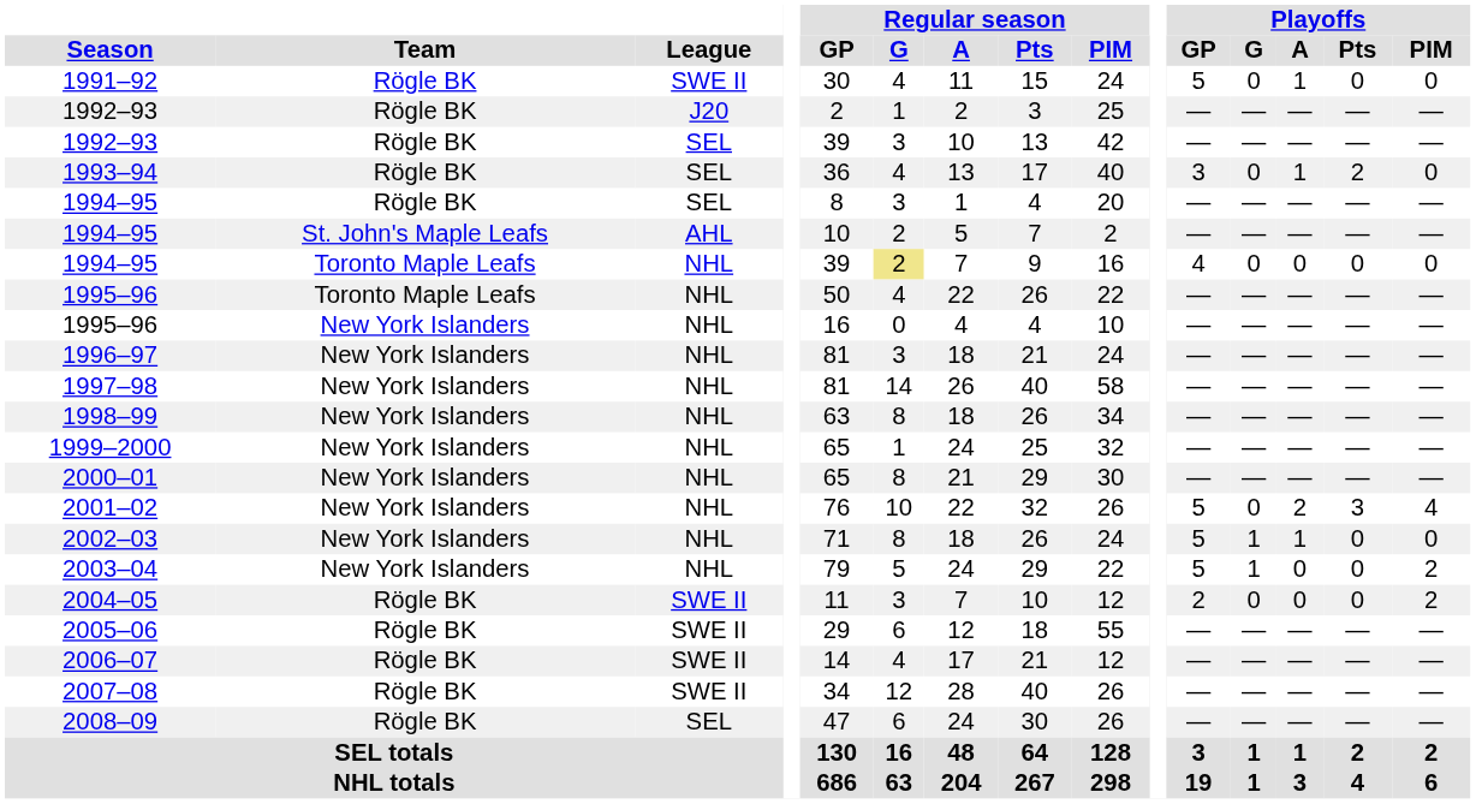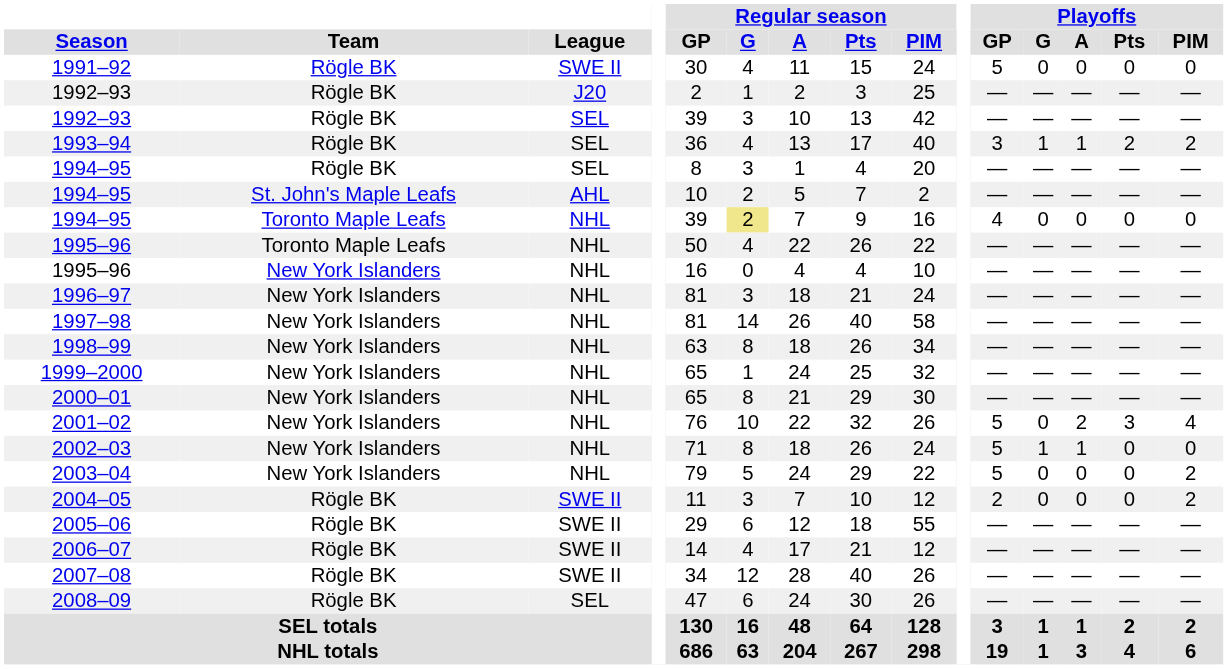 <table border="0" cellpadding="1" cellspacing="0" style="text-align:center; width:60em;">
 <tr style="background:#e0e0e0;">
 <th colspan="3"  bgcolor="#ffffff"> </th>
 <th rowspan="99" bgcolor="#ffffff"> </th>
 <th colspan="5"><a href='#'>Regular season</a></th>
 <th rowspan="99" bgcolor="#ffffff"> </th>
 <th colspan="5"><a href='#'>Playoffs</a></th>
 </tr>
 <tr style="background:#e0e0e0;">
 <th><a href='#'>Season</a></th>
 <th>Team</th>
 <th>League</th>
 <th>GP</th>
 <th><a href='#'>G</a></th>
 <th><a href='#'>A</a></th>
 <th><a href='#'>Pts</a></th>
 <th><a href='#'>PIM</a></th>
 <th>GP</th>
 <th>G</th>
 <th>A</th>
 <th>Pts</th>
 <th>PIM</th>
 </tr>
 <tr>
 <td><a href='#'>1991–92</a></td>
 <td><a href='#'>Rögle BK</a></td>
 <td><a href='#'>SWE II</a></td>
 <td>30</td>
 <td>4</td>
 <td>11</td>
 <td>15</td>
 <td>24</td>
 <td>5</td>
 <td>0</td>
-<td>1</td>
+<td>0</td>
 <td>0</td>
 <td>0</td>
 </tr>
 <tr style="background:#f0f0f0;">
 <td>1992–93</td>
 <td>Rögle BK</td>
 <td><a href='#'>J20</a></td>
 <td>2</td>
 <td>1</td>
 <td>2</td>
 <td>3</td>
 <td>25</td>
 <td>—</td>
 <td>—</td>
 <td>—</td>
 <td>—</td>
 <td>—</td>
 </tr>
 <tr>
 <td><a href='#'>1992–93</a></td>
 <td>Rögle BK</td>
 <td><a href='#'>SEL</a></td>
 <td>39</td>
 <td>3</td>
 <td>10</td>
 <td>13</td>
 <td>42</td>
 <td>—</td>
 <td>—</td>
 <td>—</td>
 <td>—</td>
 <td>—</td>
 </tr>
 <tr style="background:#f0f0f0;">
 <td><a href='#'>1993–94</a></td>
 <td>Rögle BK</td>
 <td>SEL</td>
 <td>36</td>
 <td>4</td>
 <td>13</td>
 <td>17</td>
 <td>40</td>
 <td>3</td>
-<td>0</td>
+<td>1</td>
 <td>1</td>
 <td>2</td>
-<td>0</td>
+<td>2</td>
 </tr>
 <tr>
 <td><a href='#'>1994–95</a></td>
 <td>Rögle BK</td>
 <td>SEL</td>
 <td>8</td>
 <td>3</td>
 <td>1</td>
 <td>4</td>
 <td>20</td>
 <td>—</td>
 <td>—</td>
 <td>—</td>
 <td>—</td>
 <td>—</td>
 </tr>
 <tr style="background:#f0f0f0;">
 <td><a href='#'>1994–95</a></td>
 <td><a href='#'>St. John's Maple Leafs</a></td>
 <td><a href='#'>AHL</a></td>
 <td>10</td>
 <td>2</td>
 <td>5</td>
 <td>7</td>
 <td>2</td>
 <td>—</td>
 <td>—</td>
 <td>—</td>
 <td>—</td>
 <td>—</td>
 </tr>
 <tr>
 <td><a href='#'>1994–95</a></td>
 <td><a href='#'>Toronto Maple Leafs</a></td>
 <td><a href='#'>NHL</a></td>
 <td>39</td>
 <td style="background: khaki;">2</td>
 <td>7</td>
 <td>9</td>
 <td>16</td>
 <td>4</td>
 <td>0</td>
 <td>0</td>
 <td>0</td>
 <td>0</td>
 </tr>
 <tr style="background:#f0f0f0;">
 <td><a href='#'>1995–96</a></td>
 <td>Toronto Maple Leafs</td>
 <td>NHL</td>
 <td>50</td>
 <td>4</td>
 <td>22</td>
 <td>26</td>
 <td>22</td>
 <td>—</td>
 <td>—</td>
 <td>—</td>
 <td>—</td>
 <td>—</td>
 </tr>
 <tr>
 <td>1995–96</td>
 <td><a href='#'>New York Islanders</a></td>
 <td>NHL</td>
 <td>16</td>
 <td>0</td>
 <td>4</td>
 <td>4</td>
 <td>10</td>
 <td>—</td>
 <td>—</td>
 <td>—</td>
 <td>—</td>
 <td>—</td>
 </tr>
 <tr style="background:#f0f0f0;">
 <td><a href='#'>1996–97</a></td>
 <td>New York Islanders</td>
 <td>NHL</td>
 <td>81</td>
 <td>3</td>
 <td>18</td>
 <td>21</td>
 <td>24</td>
 <td>—</td>
 <td>—</td>
 <td>—</td>
 <td>—</td>
 <td>—</td>
 </tr>
 <tr>
 <td><a href='#'>1997–98</a></td>
 <td>New York Islanders</td>
 <td>NHL</td>
 <td>81</td>
 <td>14</td>
 <td>26</td>
 <td>40</td>
 <td>58</td>
 <td>—</td>
 <td>—</td>
 <td>—</td>
 <td>—</td>
 <td>—</td>
 </tr>
 <tr style="background:#f0f0f0;">
 <td><a href='#'>1998–99</a></td>
 <td>New York Islanders</td>
 <td>NHL</td>
 <td>63</td>
 <td>8</td>
 <td>18</td>
 <td>26</td>
 <td>34</td>
 <td>—</td>
 <td>—</td>
 <td>—</td>
 <td>—</td>
 <td>—</td>
 </tr>
 <tr>
 <td><a href='#'>1999–2000</a></td>
 <td>New York Islanders</td>
 <td>NHL</td>
 <td>65</td>
 <td>1</td>
 <td>24</td>
 <td>25</td>
 <td>32</td>
 <td>—</td>
 <td>—</td>
 <td>—</td>
 <td>—</td>
 <td>—</td>
 </tr>
 <tr style="background:#f0f0f0;">
 <td><a href='#'>2000–01</a></td>
 <td>New York Islanders</td>
 <td>NHL</td>
 <td>65</td>
 <td>8</td>
 <td>21</td>
 <td>29</td>
 <td>30</td>
 <td>—</td>
 <td>—</td>
 <td>—</td>
 <td>—</td>
 <td>—</td>
 </tr>
 <tr>
 <td><a href='#'>2001–02</a></td>
 <td>New York Islanders</td>
 <td>NHL</td>
 <td>76</td>
 <td>10</td>
 <td>22</td>
 <td>32</td>
 <td>26</td>
 <td>5</td>
 <td>0</td>
 <td>2</td>
 <td>3</td>
 <td>4</td>
 </tr>
 <tr style="background:#f0f0f0;">
 <td><a href='#'>2002–03</a></td>
 <td>New York Islanders</td>
 <td>NHL</td>
 <td>71</td>
 <td>8</td>
 <td>18</td>
 <td>26</td>
 <td>24</td>
 <td>5</td>
 <td>1</td>
 <td>1</td>
 <td>0</td>
 <td>0</td>
 </tr>
 <tr>
 <td><a href='#'>2003–04</a></td>
 <td>New York Islanders</td>
 <td>NHL</td>
 <td>79</td>
 <td>5</td>
 <td>24</td>
 <td>29</td>
 <td>22</td>
 <td>5</td>
-<td>1</td>
+<td>0</td>
 <td>0</td>
 <td>0</td>
 <td>2</td>
 </tr>
 <tr style="background:#f0f0f0;">
 <td><a href='#'>2004–05</a></td>
 <td>Rögle BK</td>
 <td><a href='#'>SWE II</a></td>
 <td>11</td>
 <td>3</td>
 <td>7</td>
 <td>10</td>
 <td>12</td>
 <td>2</td>
 <td>0</td>
 <td>0</td>
 <td>0</td>
 <td>2</td>
 </tr>
 <tr>
 <td><a href='#'>2005–06</a></td>
 <td>Rögle BK</td>
 <td>SWE II</td>
 <td>29</td>
 <td>6</td>
 <td>12</td>
 <td>18</td>
 <td>55</td>
 <td>—</td>
 <td>—</td>
 <td>—</td>
 <td>—</td>
 <td>—</td>
 </tr>
 <tr style="background:#f0f0f0;">
 <td><a href='#'>2006–07</a></td>
 <td>Rögle BK</td>
 <td>SWE II</td>
 <td>14</td>
 <td>4</td>
 <td>17</td>
 <td>21</td>
 <td>12</td>
 <td>—</td>
 <td>—</td>
 <td>—</td>
 <td>—</td>
 <td>—</td>
 </tr>
 <tr>
 <td><a href='#'>2007–08</a></td>
 <td>Rögle BK</td>
 <td>SWE II</td>
 <td>34</td>
 <td>12</td>
 <td>28</td>
 <td>40</td>
 <td>26</td>
 <td>—</td>
 <td>—</td>
 <td>—</td>
 <td>—</td>
 <td>—</td>
 </tr>
 <tr style="background:#f0f0f0;">
 <td><a href='#'>2008–09</a></td>
 <td>Rögle BK</td>
 <td>SEL</td>
 <td>47</td>
 <td>6</td>
 <td>24</td>
 <td>30</td>
 <td>26</td>
 <td>—</td>
 <td>—</td>
 <td>—</td>
 <td>—</td>
 <td>—</td>
 </tr>
 <tr style="background:#e0e0e0;">
 <th colspan="3">SEL totals</th>
 <th>130</th>
 <th>16</th>
 <th>48</th>
 <th>64</th>
 <th>128</th>
 <th>3</th>
 <th>1</th>
 <th>1</th>
 <th>2</th>
 <th>2</th>
 </tr>
 <tr style="background:#e0e0e0;">
 <th colspan="3">NHL totals</th>
 <th>686</th>
 <th>63</th>
 <th>204</th>
 <th>267</th>
 <th>298</th>
 <th>19</th>
 <th>1</th>
 <th>3</th>
 <th>4</th>
 <th>6</th>
 </tr>
 </table>
